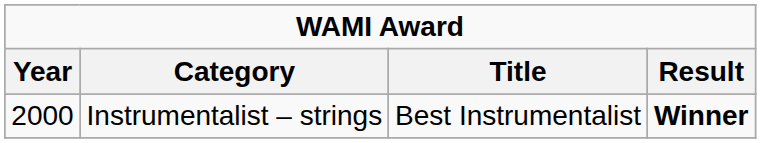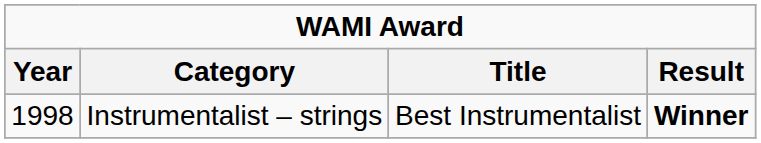 <table class="wikitable" border="1">
 <tr>
 <td colspan=5 align=center><strong>WAMI Award</strong></td>
 </tr>
 <tr>
 <th>Year</th>
 <th>Category</th>
 <th>Title</th>
 <th>Result</th>
 </tr>
 <tr style="text-align:center;">
-<td>2000</td>
+<td>1998</td>
 <td>Instrumentalist – strings</td>
 <td>Best Instrumentalist</td>
 <td><strong>Winner</strong></td>
 </tr>
 </table>
